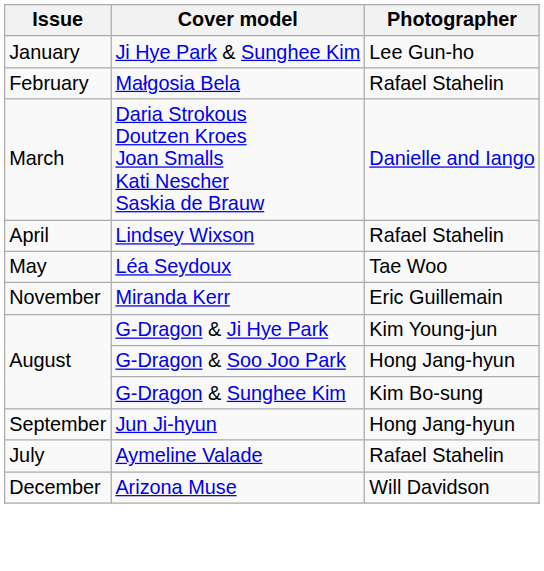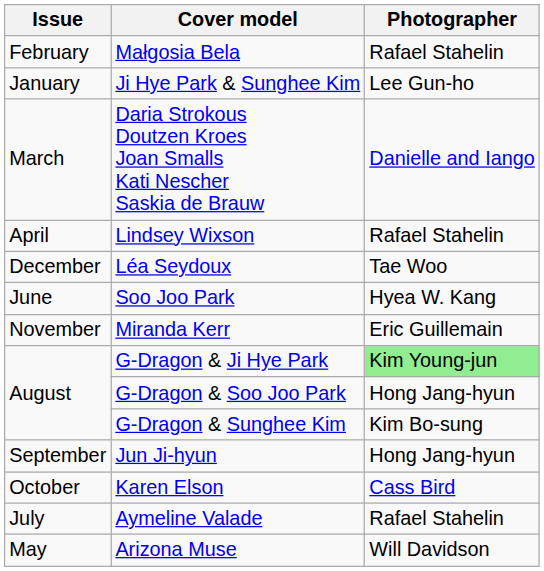 <table class="sortable wikitable">
 <tr>
 <th>Issue</th>
 <th>Cover model</th>
 <th>Photographer</th>
 </tr>
 <tr>
+<td>February</td>
+<td><a href='#'>Małgosia Bela</a></td>
+<td>Rafael Stahelin</td>
+</tr>
+<tr>
 <td>January</td>
 <td><a href='#'>Ji Hye Park</a> & <a href='#'>Sunghee Kim</a></td>
 <td>Lee Gun-ho</td>
-</tr>
-<tr>
-<td>February</td>
-<td><a href='#'>Małgosia Bela</a></td>
-<td>Rafael Stahelin</td>
 </tr>
 <tr>
 <td>March</td>
 <td><a href='#'>Daria Strokous</a><br><a href='#'>Doutzen Kroes</a><br><a href='#'>Joan Smalls</a><br><a href='#'>Kati Nescher</a><br><a href='#'>Saskia de Brauw</a></td>
 <td><a href='#'>Danielle and Iango</a></td>
 </tr>
 <tr>
 <td>April</td>
 <td><a href='#'>Lindsey Wixson</a></td>
 <td>Rafael Stahelin</td>
 </tr>
 <tr>
-<td>May</td>
+<td>December</td>
 <td><a href='#'>Léa Seydoux</a></td>
 <td>Tae Woo</td>
+</tr>
+<tr>
+<td>June</td>
+<td><a href='#'>Soo Joo Park</a></td>
+<td>Hyea W. Kang</td>
 </tr>
 <tr>
 <td>November</td>
 <td><a href='#'>Miranda Kerr</a></td>
 <td>Eric Guillemain</td>
 </tr>
 <tr>
 <td rowspan=3>August</td>
 <td><a href='#'>G-Dragon</a> & <a href='#'>Ji Hye Park</a></td>
-<td>Kim Young-jun</td>
+<td style="background: lightgreen;">Kim Young-jun</td>
 </tr>
 <tr>
 <td><a href='#'>G-Dragon</a> & <a href='#'>Soo Joo Park</a></td>
 <td>Hong Jang-hyun</td>
 </tr>
 <tr>
 <td><a href='#'>G-Dragon</a> & <a href='#'>Sunghee Kim</a></td>
 <td>Kim Bo-sung</td>
 </tr>
 <tr>
 <td>September</td>
 <td><a href='#'>Jun Ji-hyun</a></td>
 <td>Hong Jang-hyun</td>
 </tr>
 <tr>
+<td>October</td>
+<td><a href='#'>Karen Elson</a></td>
+<td><a href='#'>Cass Bird</a></td>
+</tr>
+<tr>
 <td>July</td>
 <td><a href='#'>Aymeline Valade</a></td>
 <td>Rafael Stahelin</td>
 </tr>
 <tr>
-<td>December</td>
+<td>May</td>
 <td><a href='#'>Arizona Muse</a></td>
 <td>Will Davidson</td>
 </tr>
 </table>
